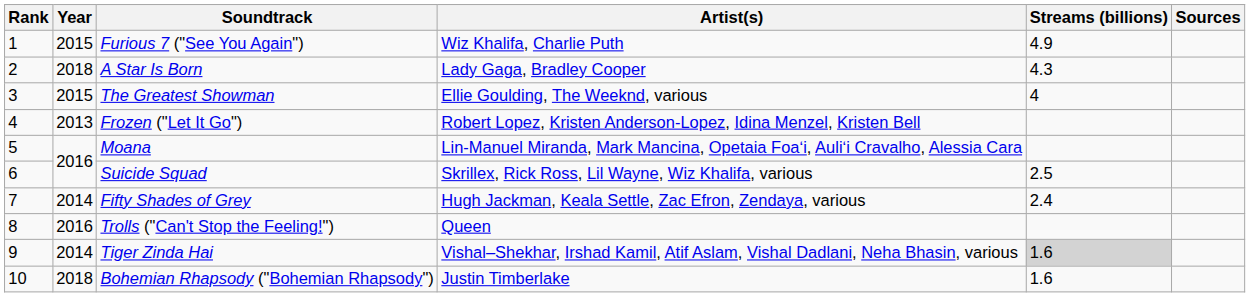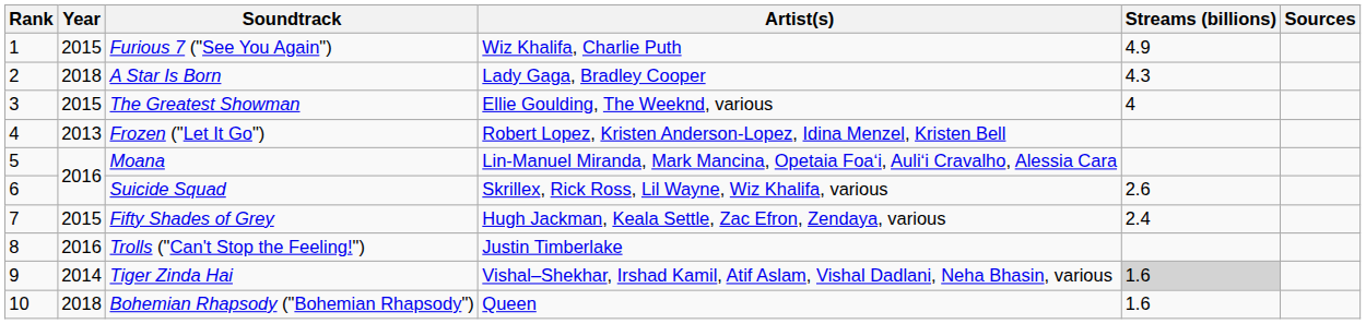 <table class="wikitable sortable">
 <tr>
 <th>Rank</th>
 <th scope="col">Year</th>
 <th scope="col">Soundtrack</th>
 <th scope="col">Artist(s)</th>
 <th scope="col">Streams (billions)</th>
 <th scope="col">Sources</th>
 </tr>
 <tr>
 <td>1</td>
 <td>2015</td>
 <td><em><a href='#'>Furious 7</a></em> ("<a href='#'>See You Again</a>")</td>
 <td><a href='#'>Wiz Khalifa</a>, <a href='#'>Charlie Puth</a></td>
 <td>4.9</td>
 <td></td>
 </tr>
 <tr>
 <td>2</td>
 <td>2018</td>
 <td><em><a href='#'>A Star Is Born</a></em></td>
 <td><a href='#'>Lady Gaga</a>, <a href='#'>Bradley Cooper</a></td>
 <td>4.3</td>
 <td></td>
 </tr>
 <tr>
 <td>3</td>
 <td>2015</td>
 <td><em><a href='#'>The Greatest Showman</a></em></td>
 <td><a href='#'>Ellie Goulding</a>, <a href='#'>The Weeknd</a>, various</td>
 <td>4</td>
 <td></td>
 </tr>
 <tr>
 <td>4</td>
 <td>2013</td>
 <td><em><a href='#'>Frozen</a></em> ("<a href='#'>Let It Go</a>")</td>
 <td><a href='#'>Robert Lopez</a>, <a href='#'>Kristen Anderson-Lopez</a>, <a href='#'>Idina Menzel</a>, <a href='#'>Kristen Bell</a></td>
 <td></td>
 <td></td>
 </tr>
 <tr>
 <td>5</td>
 <td rowspan="2">2016</td>
 <td><em><a href='#'>Moana</a></em></td>
 <td><a href='#'>Lin-Manuel Miranda</a>, <a href='#'>Mark Mancina</a>, <a href='#'>Opetaia Foaʻi</a>, <a href='#'>Auliʻi Cravalho</a>, <a href='#'>Alessia Cara</a></td>
 <td></td>
 <td></td>
 </tr>
 <tr>
 <td>6</td>
 <td><em><a href='#'>Suicide Squad</a></em></td>
 <td><a href='#'>Skrillex</a>, <a href='#'>Rick Ross</a>, <a href='#'>Lil Wayne</a>, <a href='#'>Wiz Khalifa</a>, various</td>
-<td>2.5</td>
+<td>2.6</td>
 <td></td>
 </tr>
 <tr>
 <td>7</td>
-<td>2014</td>
+<td>2015</td>
 <td><em><a href='#'>Fifty Shades of Grey</a></em></td>
 <td><a href='#'>Hugh Jackman</a>, <a href='#'>Keala Settle</a>, <a href='#'>Zac Efron</a>, <a href='#'>Zendaya</a>, various</td>
 <td>2.4</td>
 <td></td>
 </tr>
 <tr>
 <td>8</td>
 <td>2016</td>
 <td><em><a href='#'>Trolls</a></em> ("<a href='#'>Can't Stop the Feeling!</a>")</td>
-<td><a href='#'>Queen</a></td>
+<td><a href='#'>Justin Timberlake</a></td>
 <td></td>
 <td></td>
 </tr>
 <tr>
 <td>9</td>
 <td>2014</td>
 <td><em><a href='#'>Tiger Zinda Hai</a></em></td>
 <td><a href='#'>Vishal–Shekhar</a>, <a href='#'>Irshad Kamil</a>, <a href='#'>Atif Aslam</a>, <a href='#'>Vishal Dadlani</a>, <a href='#'>Neha Bhasin</a>, various</td>
 <td style="background: lightgrey;">1.6</td>
 <td></td>
 </tr>
 <tr>
 <td>10</td>
 <td>2018</td>
 <td><em><a href='#'>Bohemian Rhapsody</a></em> ("<a href='#'>Bohemian Rhapsody</a>")</td>
-<td><a href='#'>Justin Timberlake</a></td>
+<td><a href='#'>Queen</a></td>
 <td>1.6</td>
 <td></td>
 </tr>
 </table>
